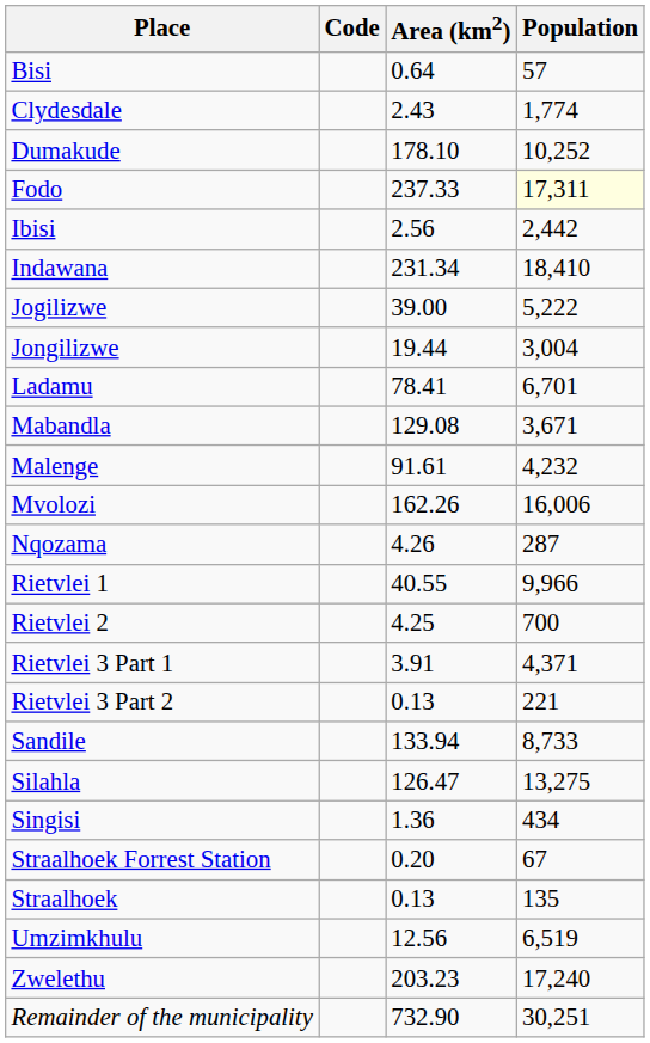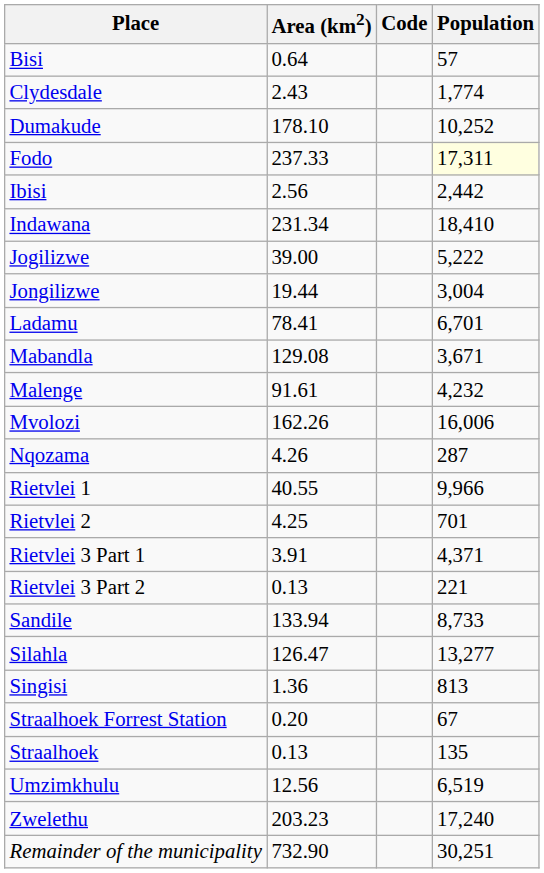 <table class="wikitable sortable">
 <tr>
 <th>Place</th>
+<th>Area (km<sup>2</sup>)</th>
 <th>Code</th>
-<th>Area (km<sup>2</sup>)</th>
 <th>Population</th>
 </tr>
 <tr>
 <td><a href='#'>Bisi</a></td>
+<td>0.64</td>
 <td></td>
-<td>0.64</td>
 <td>57</td>
 </tr>
 <tr>
 <td><a href='#'>Clydesdale</a></td>
+<td>2.43</td>
 <td></td>
-<td>2.43</td>
 <td>1,774</td>
 </tr>
 <tr>
 <td><a href='#'>Dumakude</a></td>
+<td>178.10</td>
 <td></td>
-<td>178.10</td>
 <td>10,252</td>
 </tr>
 <tr>
 <td><a href='#'>Fodo</a></td>
+<td>237.33</td>
 <td></td>
-<td>237.33</td>
 <td style="background: lightyellow;">17,311</td>
 </tr>
 <tr>
 <td><a href='#'>Ibisi</a></td>
+<td>2.56</td>
 <td></td>
-<td>2.56</td>
 <td>2,442</td>
 </tr>
 <tr>
 <td><a href='#'>Indawana</a></td>
+<td>231.34</td>
 <td></td>
-<td>231.34</td>
 <td>18,410</td>
 </tr>
 <tr>
 <td><a href='#'>Jogilizwe</a></td>
+<td>39.00</td>
 <td></td>
-<td>39.00</td>
 <td>5,222</td>
 </tr>
 <tr>
 <td><a href='#'>Jongilizwe</a></td>
+<td>19.44</td>
 <td></td>
-<td>19.44</td>
 <td>3,004</td>
 </tr>
 <tr>
 <td><a href='#'>Ladamu</a></td>
+<td>78.41</td>
 <td></td>
-<td>78.41</td>
 <td>6,701</td>
 </tr>
 <tr>
 <td><a href='#'>Mabandla</a></td>
+<td>129.08</td>
 <td></td>
-<td>129.08</td>
 <td>3,671</td>
 </tr>
 <tr>
 <td><a href='#'>Malenge</a></td>
+<td>91.61</td>
 <td></td>
-<td>91.61</td>
 <td>4,232</td>
 </tr>
 <tr>
 <td><a href='#'>Mvolozi</a></td>
+<td>162.26</td>
 <td></td>
-<td>162.26</td>
 <td>16,006</td>
 </tr>
 <tr>
 <td><a href='#'>Nqozama</a></td>
+<td>4.26</td>
 <td></td>
-<td>4.26</td>
 <td>287</td>
 </tr>
 <tr>
 <td><a href='#'>Rietvlei</a> 1</td>
+<td>40.55</td>
 <td></td>
-<td>40.55</td>
 <td>9,966</td>
 </tr>
 <tr>
 <td><a href='#'>Rietvlei</a> 2</td>
+<td>4.25</td>
 <td></td>
-<td>4.25</td>
-<td>700</td>
+<td>701</td>
 </tr>
 <tr>
 <td><a href='#'>Rietvlei</a> 3 Part 1</td>
+<td>3.91</td>
 <td></td>
-<td>3.91</td>
 <td>4,371</td>
 </tr>
 <tr>
 <td><a href='#'>Rietvlei</a> 3 Part 2</td>
+<td>0.13</td>
 <td></td>
-<td>0.13</td>
 <td>221</td>
 </tr>
 <tr>
 <td><a href='#'>Sandile</a></td>
+<td>133.94</td>
 <td></td>
-<td>133.94</td>
 <td>8,733</td>
 </tr>
 <tr>
 <td><a href='#'>Silahla</a></td>
+<td>126.47</td>
 <td></td>
-<td>126.47</td>
-<td>13,275</td>
+<td>13,277</td>
 </tr>
 <tr>
 <td><a href='#'>Singisi</a></td>
+<td>1.36</td>
 <td></td>
-<td>1.36</td>
-<td>434</td>
+<td>813</td>
 </tr>
 <tr>
 <td><a href='#'>Straalhoek Forrest Station</a></td>
+<td>0.20</td>
 <td></td>
-<td>0.20</td>
 <td>67</td>
 </tr>
 <tr>
 <td><a href='#'>Straalhoek</a></td>
+<td>0.13</td>
 <td></td>
-<td>0.13</td>
 <td>135</td>
 </tr>
 <tr>
 <td><a href='#'>Umzimkhulu</a></td>
+<td>12.56</td>
 <td></td>
-<td>12.56</td>
 <td>6,519</td>
 </tr>
 <tr>
 <td><a href='#'>Zwelethu</a></td>
+<td>203.23</td>
 <td></td>
-<td>203.23</td>
 <td>17,240</td>
 </tr>
 <tr>
 <td><em>Remainder of the municipality</em></td>
+<td>732.90</td>
 <td></td>
-<td>732.90</td>
 <td>30,251</td>
 </tr>
 </table>
